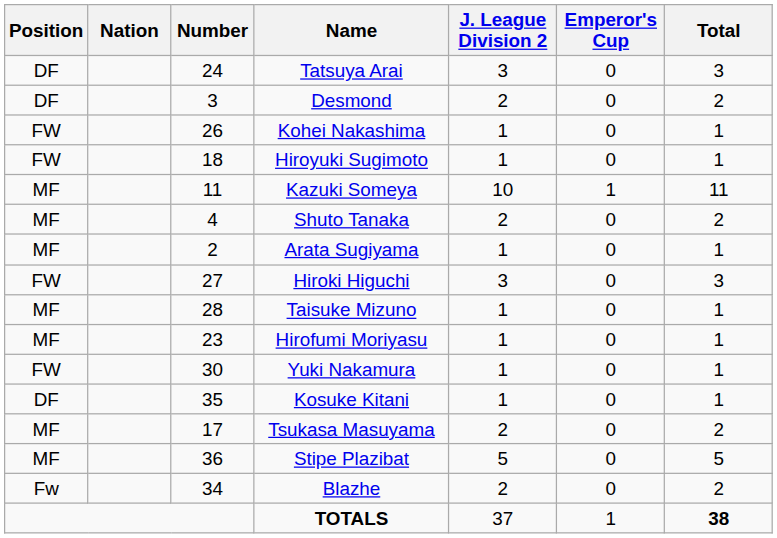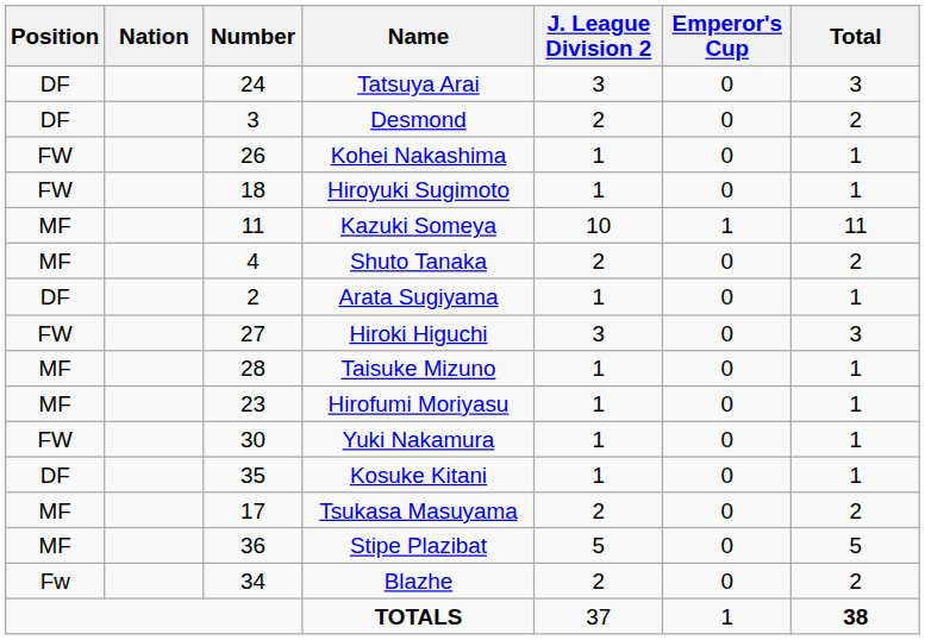 <table class="wikitable" style="font-size: 95%; text-align: center;">
 <tr>
 <th width=60>Position</th>
 <th width=60>Nation</th>
 <th width=60>Number</th>
 <th width=150>Name</th>
 <th width=80><a href='#'>J. League Division 2</a></th>
 <th width=80><a href='#'>Emperor's Cup</a></th>
 <th width=80>Total</th>
 </tr>
 <tr>
 <td>DF</td>
 <td></td>
 <td>24</td>
 <td><a href='#'>Tatsuya Arai</a></td>
 <td>3</td>
 <td>0</td>
 <td>3</td>
 </tr>
 <tr>
 <td>DF</td>
 <td></td>
 <td>3</td>
 <td><a href='#'>Desmond</a></td>
 <td>2</td>
 <td>0</td>
 <td>2</td>
 </tr>
 <tr>
 <td>FW</td>
 <td></td>
 <td>26</td>
 <td><a href='#'>Kohei Nakashima</a></td>
 <td>1</td>
 <td>0</td>
 <td>1</td>
 </tr>
 <tr>
 <td>FW</td>
 <td></td>
 <td>18</td>
 <td><a href='#'>Hiroyuki Sugimoto</a></td>
 <td>1</td>
 <td>0</td>
 <td>1</td>
 </tr>
 <tr>
 <td>MF</td>
 <td></td>
 <td>11</td>
 <td><a href='#'>Kazuki Someya</a></td>
 <td>10</td>
 <td>1</td>
 <td>11</td>
 </tr>
 <tr>
 <td>MF</td>
 <td></td>
 <td>4</td>
 <td><a href='#'>Shuto Tanaka</a></td>
 <td>2</td>
 <td>0</td>
 <td>2</td>
 </tr>
 <tr>
-<td>MF</td>
+<td>DF</td>
 <td></td>
 <td>2</td>
 <td><a href='#'>Arata Sugiyama</a></td>
 <td>1</td>
 <td>0</td>
 <td>1</td>
 </tr>
 <tr>
 <td>FW</td>
 <td></td>
 <td>27</td>
 <td><a href='#'>Hiroki Higuchi</a></td>
 <td>3</td>
 <td>0</td>
 <td>3</td>
 </tr>
 <tr>
 <td>MF</td>
 <td></td>
 <td>28</td>
 <td><a href='#'>Taisuke Mizuno</a></td>
 <td>1</td>
 <td>0</td>
 <td>1</td>
 </tr>
 <tr>
 <td>MF</td>
 <td></td>
 <td>23</td>
 <td><a href='#'>Hirofumi Moriyasu</a></td>
 <td>1</td>
 <td>0</td>
 <td>1</td>
 </tr>
 <tr>
 <td>FW</td>
 <td></td>
 <td>30</td>
 <td><a href='#'>Yuki Nakamura</a></td>
 <td>1</td>
 <td>0</td>
 <td>1</td>
 </tr>
 <tr>
 <td>DF</td>
 <td></td>
 <td>35</td>
 <td><a href='#'>Kosuke Kitani</a></td>
 <td>1</td>
 <td>0</td>
 <td>1</td>
 </tr>
 <tr>
 <td>MF</td>
 <td></td>
 <td>17</td>
 <td><a href='#'>Tsukasa Masuyama</a></td>
 <td>2</td>
 <td>0</td>
 <td>2</td>
 </tr>
 <tr>
 <td>MF</td>
 <td></td>
 <td>36</td>
 <td><a href='#'>Stipe Plazibat</a></td>
 <td>5</td>
 <td>0</td>
 <td>5</td>
 </tr>
 <tr>
 <td>Fw</td>
 <td></td>
 <td>34</td>
 <td><a href='#'>Blazhe</a></td>
 <td>2</td>
 <td>0</td>
 <td>2</td>
 </tr>
 <tr>
 <td colspan="3"></td>
 <td><strong>TOTALS</strong></td>
 <td>37</td>
 <td>1</td>
 <td><strong>38</strong></td>
 </tr>
 </table>
